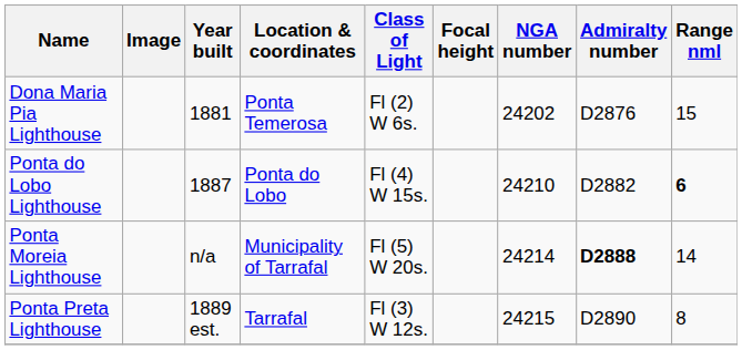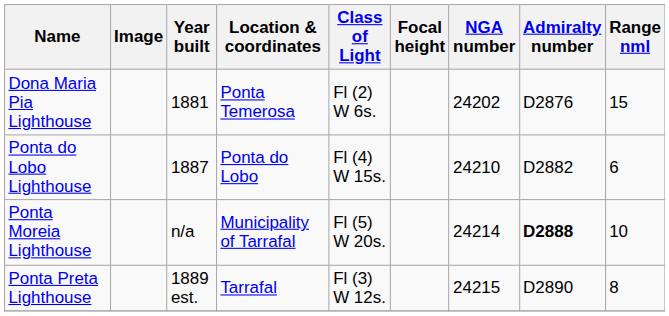 <table class="wikitable sortable" style="width:100%">
 <tr>
 <th>Name</th>
 <th>Image</th>
 <th>Year<br>built</th>
 <th>Location &<br> coordinates</th>
 <th><a href='#'>Class of Light</a><br></th>
 <th>Focal<br>height<br></th>
 <th><a href='#'>NGA</a><br>number<br></th>
 <th><a href='#'>Admiralty</a><br>number<br></th>
 <th>Range<br><a href='#'>nml</a><br></th>
 </tr>
 <tr>
 <td><a href='#'>Dona Maria Pia Lighthouse</a></td>
 <td></td>
 <td>1881</td>
 <td><a href='#'>Ponta Temerosa</a><br> </td>
 <td>Fl (2) W 6s.</td>
 <td></td>
 <td>24202</td>
 <td>D2876</td>
 <td>15</td>
 </tr>
 <tr>
 <td><a href='#'>Ponta do Lobo Lighthouse</a></td>
 <td></td>
 <td>1887</td>
 <td><a href='#'>Ponta do Lobo</a><br> </td>
 <td>Fl (4) W 15s.</td>
 <td></td>
 <td>24210</td>
 <td>D2882</td>
-<td><strong>6</strong></td>
+<td>6</td>
 </tr>
 <tr>
 <td><a href='#'>Ponta Moreia Lighthouse</a></td>
 <td></td>
 <td>n/a</td>
 <td><a href='#'>Municipality of Tarrafal</a><br> </td>
 <td>Fl (5) W 20s.</td>
 <td></td>
 <td>24214</td>
 <td><strong>D2888</strong></td>
-<td>14</td>
+<td>10</td>
 </tr>
 <tr>
 <td><a href='#'>Ponta Preta Lighthouse</a></td>
 <td></td>
 <td>1889 est.</td>
 <td><a href='#'>Tarrafal</a><br></td>
 <td>Fl (3) W 12s.</td>
 <td></td>
 <td>24215</td>
 <td>D2890</td>
 <td>8</td>
 </tr>
 <tr>
 </tr>
 </table>
